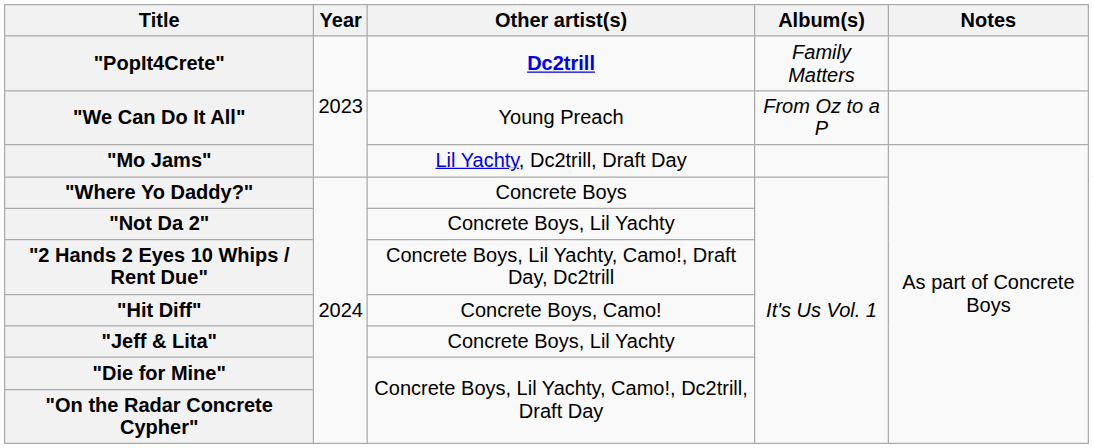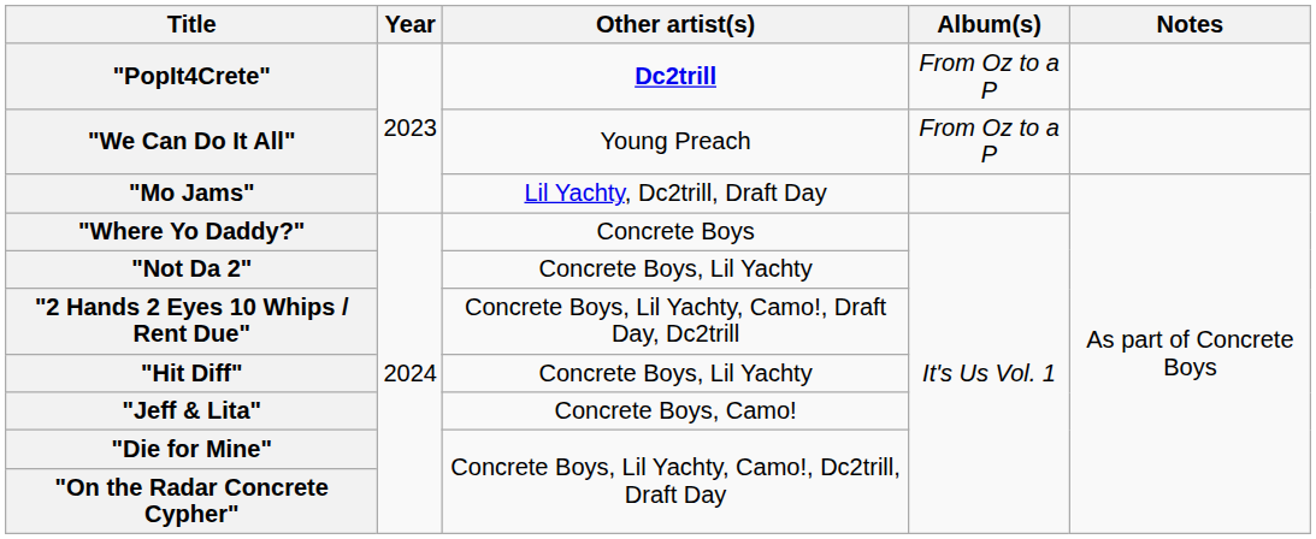 <table class="wikitable plainrowheaders" style="text-align:center;">
 <tr>
 <th scope="col" style="width:15em;">Title</th>
 <th scope="col">Year</th>
 <th scope="col">Other artist(s)</th>
 <th scope="col">Album(s)</th>
 <th scope="col">Notes</th>
 </tr>
 <tr>
 <th scope="row">"PopIt4Crete"</th>
 <td rowspan="3">2023</td>
 <td><strong><a href='#'>Dc2trill</a></strong></td>
-<td><em>Family Matters</em></td>
+<td><em>From Oz to a P</em></td>
 <td></td>
 </tr>
 <tr>
 <th scope="row">"We Can Do It All"</th>
 <td>Young Preach</td>
 <td><em>From Oz to a P</em></td>
 <td></td>
 </tr>
 <tr>
 <th scope="row">"Mo Jams"</th>
 <td><a href='#'>Lil Yachty</a>, Dc2trill, Draft Day</td>
 <td></td>
 <td rowspan="8">As part of Concrete Boys</td>
 </tr>
 <tr>
 <th scope="row">"Where Yo Daddy?"</th>
 <td rowspan="7">2024</td>
 <td>Concrete Boys</td>
 <td rowspan="7"><em>It's Us Vol. 1</em></td>
 </tr>
 <tr>
 <th scope="row">"Not Da 2"</th>
 <td>Concrete Boys, Lil Yachty</td>
 </tr>
 <tr>
 <th scope="row">"2 Hands 2 Eyes 10 Whips / Rent Due"</th>
 <td>Concrete Boys, Lil Yachty, Camo!, Draft Day, Dc2trill</td>
 </tr>
 <tr>
 <th scope="row">"Hit Diff"</th>
-<td>Concrete Boys, Camo!</td>
+<td>Concrete Boys, Lil Yachty</td>
 </tr>
 <tr>
 <th scope="row">"Jeff & Lita"</th>
-<td>Concrete Boys, Lil Yachty</td>
+<td>Concrete Boys, Camo!</td>
 </tr>
 <tr>
 <th scope="row">"Die for Mine"</th>
 <td rowspan="2">Concrete Boys, Lil Yachty, Camo!, Dc2trill, Draft Day</td>
 </tr>
 <tr>
 <th scope="row">"On the Radar Concrete Cypher"</th>
 </tr>
 </table>
